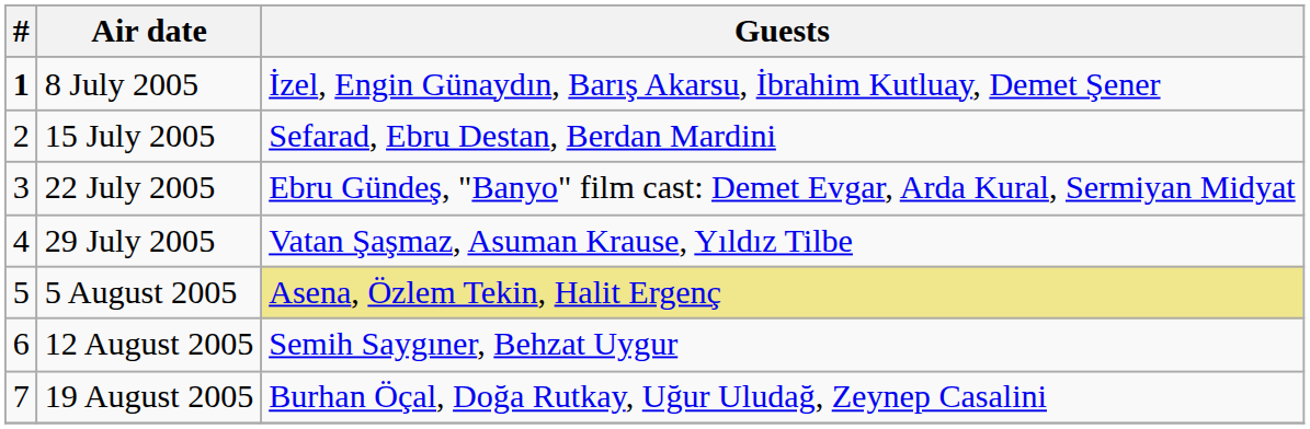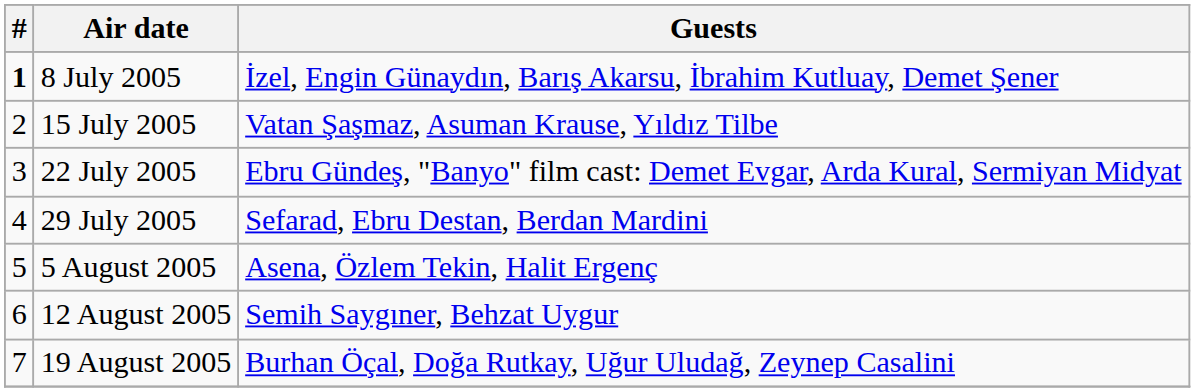 <table class="wikitable">
 <tr>
 <th>#</th>
 <th>Air date</th>
 <th>Guests</th>
 </tr>
 <tr>
 <td><strong>1</strong></td>
 <td>8 July 2005</td>
 <td><a href='#'>İzel</a>, <a href='#'>Engin Günaydın</a>, <a href='#'>Barış Akarsu</a>, <a href='#'>İbrahim Kutluay</a>, <a href='#'>Demet Şener</a></td>
 </tr>
 <tr>
 <td>2</td>
 <td>15 July 2005</td>
-<td><a href='#'>Sefarad</a>, <a href='#'>Ebru Destan</a>, <a href='#'>Berdan Mardini</a></td>
+<td><a href='#'>Vatan Şaşmaz</a>, <a href='#'>Asuman Krause</a>, <a href='#'>Yıldız Tilbe</a></td>
 </tr>
 <tr>
 <td>3</td>
 <td>22 July 2005</td>
 <td><a href='#'>Ebru Gündeş</a>, "<a href='#'>Banyo</a>" film cast: <a href='#'>Demet Evgar</a>, <a href='#'>Arda Kural</a>, <a href='#'>Sermiyan Midyat</a></td>
 </tr>
 <tr>
 <td>4</td>
 <td>29 July 2005</td>
-<td><a href='#'>Vatan Şaşmaz</a>, <a href='#'>Asuman Krause</a>, <a href='#'>Yıldız Tilbe</a></td>
+<td><a href='#'>Sefarad</a>, <a href='#'>Ebru Destan</a>, <a href='#'>Berdan Mardini</a></td>
 </tr>
 <tr>
 <td>5</td>
 <td>5 August 2005</td>
-<td style="background: khaki;"><a href='#'>Asena</a>, <a href='#'>Özlem Tekin</a>, <a href='#'>Halit Ergenç</a></td>
+<td><a href='#'>Asena</a>, <a href='#'>Özlem Tekin</a>, <a href='#'>Halit Ergenç</a></td>
 </tr>
 <tr>
 <td>6</td>
 <td>12 August 2005</td>
 <td><a href='#'>Semih Saygıner</a>, <a href='#'>Behzat Uygur</a></td>
 </tr>
 <tr>
 <td>7</td>
 <td>19 August 2005</td>
 <td><a href='#'>Burhan Öçal</a>, <a href='#'>Doğa Rutkay</a>, <a href='#'>Uğur Uludağ</a>, <a href='#'>Zeynep Casalini</a></td>
 </tr>
 <tr>
 </tr>
 </table>
